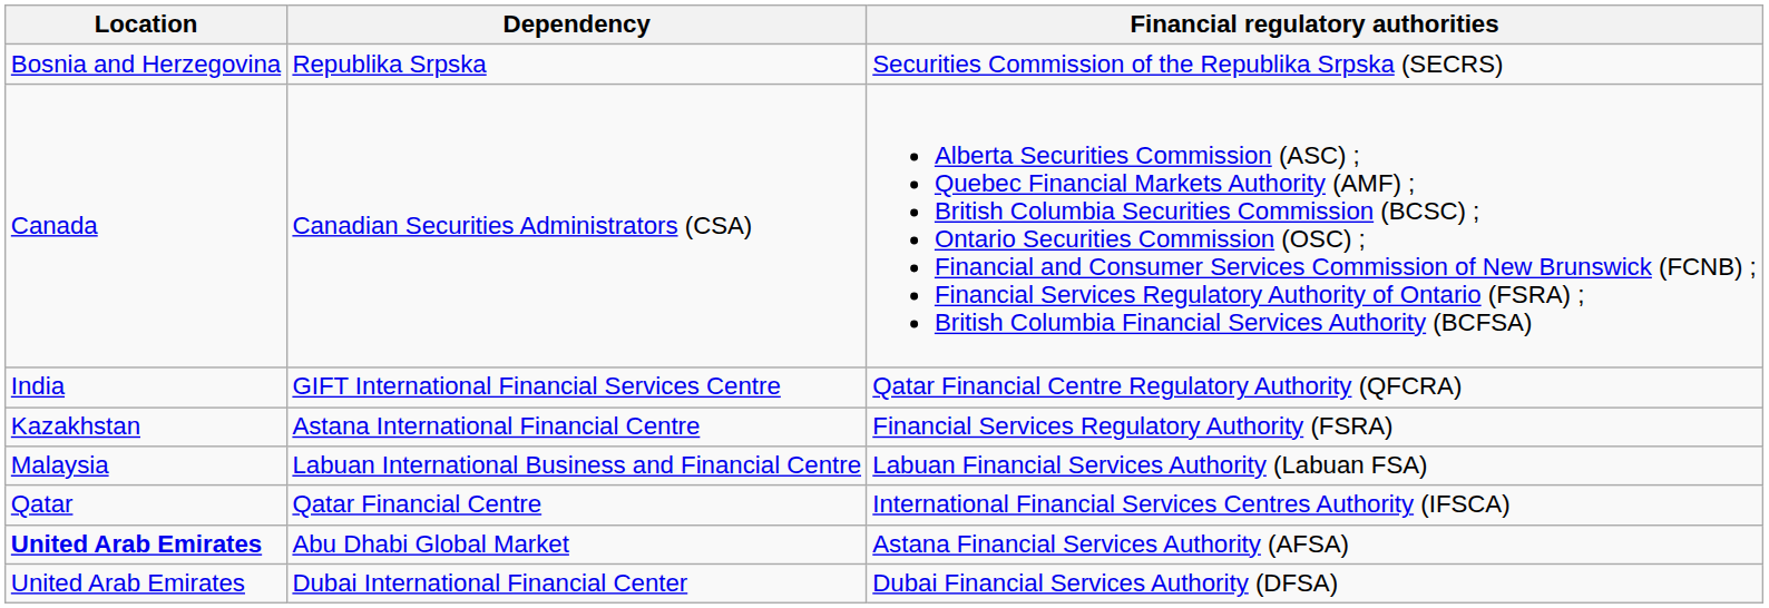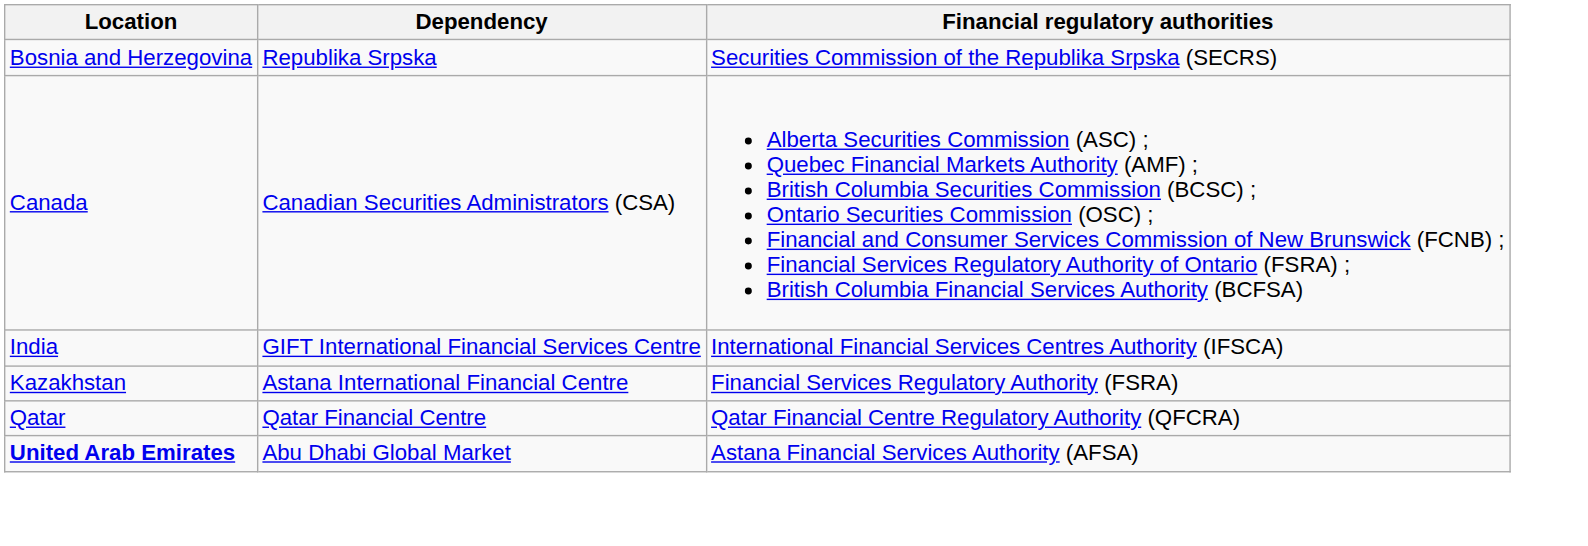 <table class="wikitable sortable static-row-numbers static-row-header-text">
 <tr>
 <th>Location</th>
 <th>Dependency</th>
 <th>Financial regulatory authorities</th>
 </tr>
 <tr>
 <td><a href='#'>Bosnia and Herzegovina</a></td>
 <td><a href='#'>Republika Srpska</a></td>
 <td><a href='#'>Securities Commission of the Republika Srpska</a> (SECRS)</td>
 </tr>
 <tr>
 <td><a href='#'>Canada</a></td>
 <td><a href='#'>Canadian Securities Administrators</a> (CSA)</td>
 <td><br><ul><li><a href='#'>Alberta Securities Commission</a> (ASC) ;</li><li><a href='#'>Quebec Financial Markets Authority</a> (AMF) ;</li><li><a href='#'>British Columbia Securities Commission</a> (BCSC) ;</li><li><a href='#'>Ontario Securities Commission</a> (OSC) ;</li><li><a href='#'>Financial and Consumer Services Commission of New Brunswick</a> (FCNB) ;</li><li><a href='#'>Financial Services Regulatory Authority of Ontario</a> (FSRA) ;</li><li><a href='#'>British Columbia Financial Services Authority</a> (BCFSA)</li></ul></td>
 </tr>
 <tr>
 <td><a href='#'>India</a></td>
 <td><a href='#'>GIFT International Financial Services Centre</a></td>
-<td><a href='#'>Qatar Financial Centre Regulatory Authority</a> (QFCRA)</td>
+<td><a href='#'>International Financial Services Centres Authority</a> (IFSCA)</td>
 </tr>
 <tr>
 <td><a href='#'>Kazakhstan</a></td>
 <td><a href='#'>Astana International Financial Centre</a></td>
 <td><a href='#'>Financial Services Regulatory Authority</a> (FSRA)</td>
 </tr>
 <tr>
-<td><a href='#'>Malaysia</a></td>
-<td><a href='#'>Labuan International Business and Financial Centre</a></td>
-<td><a href='#'>Labuan Financial Services Authority</a> (Labuan FSA)</td>
-</tr>
-<tr>
 <td><a href='#'>Qatar</a></td>
 <td><a href='#'>Qatar Financial Centre</a></td>
-<td><a href='#'>International Financial Services Centres Authority</a> (IFSCA)</td>
+<td><a href='#'>Qatar Financial Centre Regulatory Authority</a> (QFCRA)</td>
 </tr>
 <tr>
 <td><strong><a href='#'>United Arab Emirates</a></strong></td>
 <td><a href='#'>Abu Dhabi Global Market</a></td>
 <td><a href='#'>Astana Financial Services Authority</a> (AFSA)</td>
 </tr>
-<tr>
-<td><a href='#'>United Arab Emirates</a></td>
-<td><a href='#'>Dubai International Financial Center</a></td>
-<td><a href='#'>Dubai Financial Services Authority</a> (DFSA)</td>
-</tr>
 </table>
